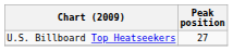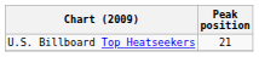 <table class="wikitable">
 <tr>
 <th>Chart (2009)</th>
 <th>Peak<br>position</th>
 </tr>
 <tr>
 <td>U.S. Billboard <a href='#'>Top Heatseekers</a></td>
-<td align="center">27</td>
+<td align="center">21</td>
 </tr>
 <tr>
 </tr>
 </table>
